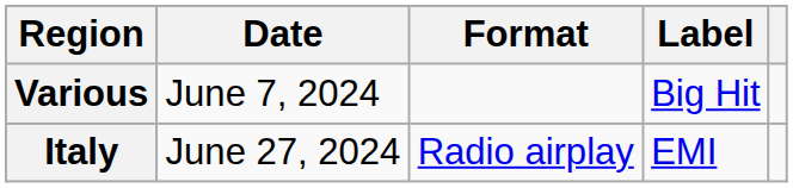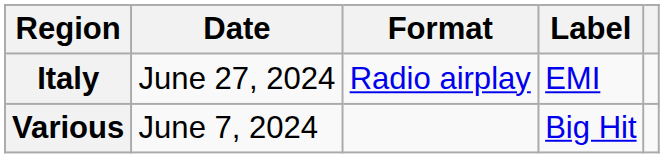 <table class="wikitable plainrowheaders">
 <tr>
 <th scope="col">Region</th>
 <th scope="col">Date</th>
 <th scope="col">Format</th>
 <th scope="col">Label</th>
 <th scope="col"></th>
 </tr>
 <tr>
+<th scope="row">Italy</th>
+<td>June 27, 2024</td>
+<td><a href='#'>Radio airplay</a></td>
+<td><a href='#'>EMI</a></td>
+<td style="text-align:center"></td>
+</tr>
+<tr>
 <th scope="row">Various</th>
 <td>June 7, 2024</td>
 <td></td>
 <td><a href='#'>Big Hit</a></td>
 <td style="text-align:center"></td>
 </tr>
-<tr>
-<th scope="row">Italy</th>
-<td>June 27, 2024</td>
-<td><a href='#'>Radio airplay</a></td>
-<td><a href='#'>EMI</a></td>
-<td style="text-align:center"></td>
-</tr>
 </table>
